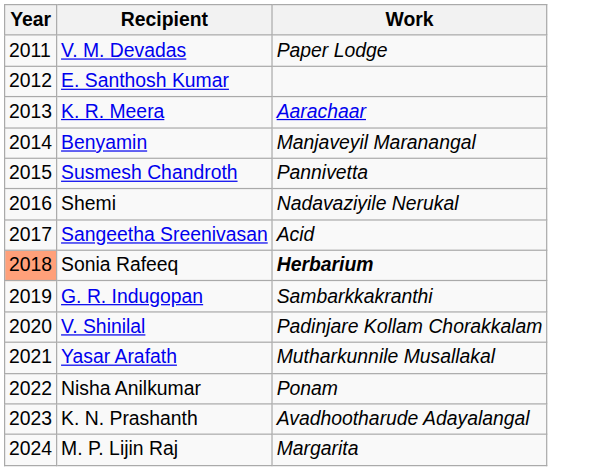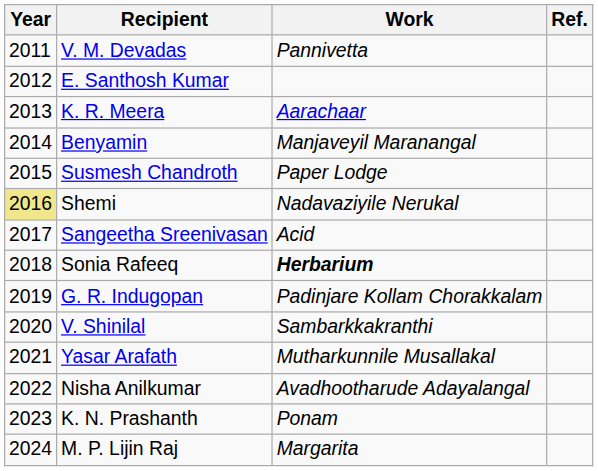 <table class="wikitable">
 <tr>
 <th>Year</th>
 <th>Recipient</th>
 <th>Work</th>
+<th>Ref.</th>
 </tr>
 <tr>
 <td>2011</td>
 <td><a href='#'>V. M. Devadas</a></td>
-<td><em>Paper Lodge</em></td>
+<td><em>Pannivetta</em></td>
+<td></td>
 </tr>
 <tr>
 <td>2012</td>
 <td><a href='#'>E. Santhosh Kumar</a></td>
+<td></td>
 <td></td>
 </tr>
 <tr>
 <td>2013</td>
 <td><a href='#'>K. R. Meera</a></td>
 <td><em><a href='#'>Aarachaar</a></em></td>
+<td></td>
 </tr>
 <tr>
 <td>2014</td>
 <td><a href='#'>Benyamin</a></td>
 <td><em>Manjaveyil Maranangal</em></td>
+<td></td>
 </tr>
 <tr>
 <td>2015</td>
 <td><a href='#'>Susmesh Chandroth</a></td>
-<td><em>Pannivetta</em></td>
+<td><em>Paper Lodge</em></td>
+<td></td>
 </tr>
 <tr>
-<td>2016</td>
+<td style="background: khaki;">2016</td>
 <td>Shemi</td>
 <td><em>Nadavaziyile Nerukal</em></td>
+<td></td>
 </tr>
 <tr>
 <td>2017</td>
 <td><a href='#'>Sangeetha Sreenivasan</a></td>
 <td><em>Acid</em></td>
+<td></td>
 </tr>
 <tr>
-<td style="background: lightsalmon;">2018</td>
+<td>2018</td>
 <td>Sonia Rafeeq</td>
 <td><strong><em>Herbarium</em></strong></td>
+<td></td>
 </tr>
 <tr>
 <td>2019</td>
 <td><a href='#'>G. R. Indugopan</a></td>
-<td><em>Sambarkkakranthi</em></td>
+<td><em>Padinjare Kollam Chorakkalam</em></td>
+<td></td>
 </tr>
 <tr>
 <td>2020</td>
 <td><a href='#'>V. Shinilal</a></td>
-<td><em>Padinjare Kollam Chorakkalam</em></td>
+<td><em>Sambarkkakranthi</em></td>
+<td></td>
 </tr>
 <tr>
 <td>2021</td>
 <td><a href='#'>Yasar Arafath</a></td>
 <td><em>Mutharkunnile Musallakal</em></td>
+<td></td>
 </tr>
 <tr>
 <td>2022</td>
 <td>Nisha Anilkumar</td>
-<td><em>Ponam</em></td>
+<td><em>Avadhootharude Adayalangal</em></td>
+<td></td>
 </tr>
 <tr>
 <td>2023</td>
 <td>K. N. Prashanth</td>
-<td><em>Avadhootharude Adayalangal</em></td>
+<td><em>Ponam</em></td>
+<td></td>
 </tr>
 <tr>
 <td>2024</td>
 <td>M. P. Lijin Raj</td>
 <td><em>Margarita</em></td>
+<td></td>
 </tr>
 </table>
